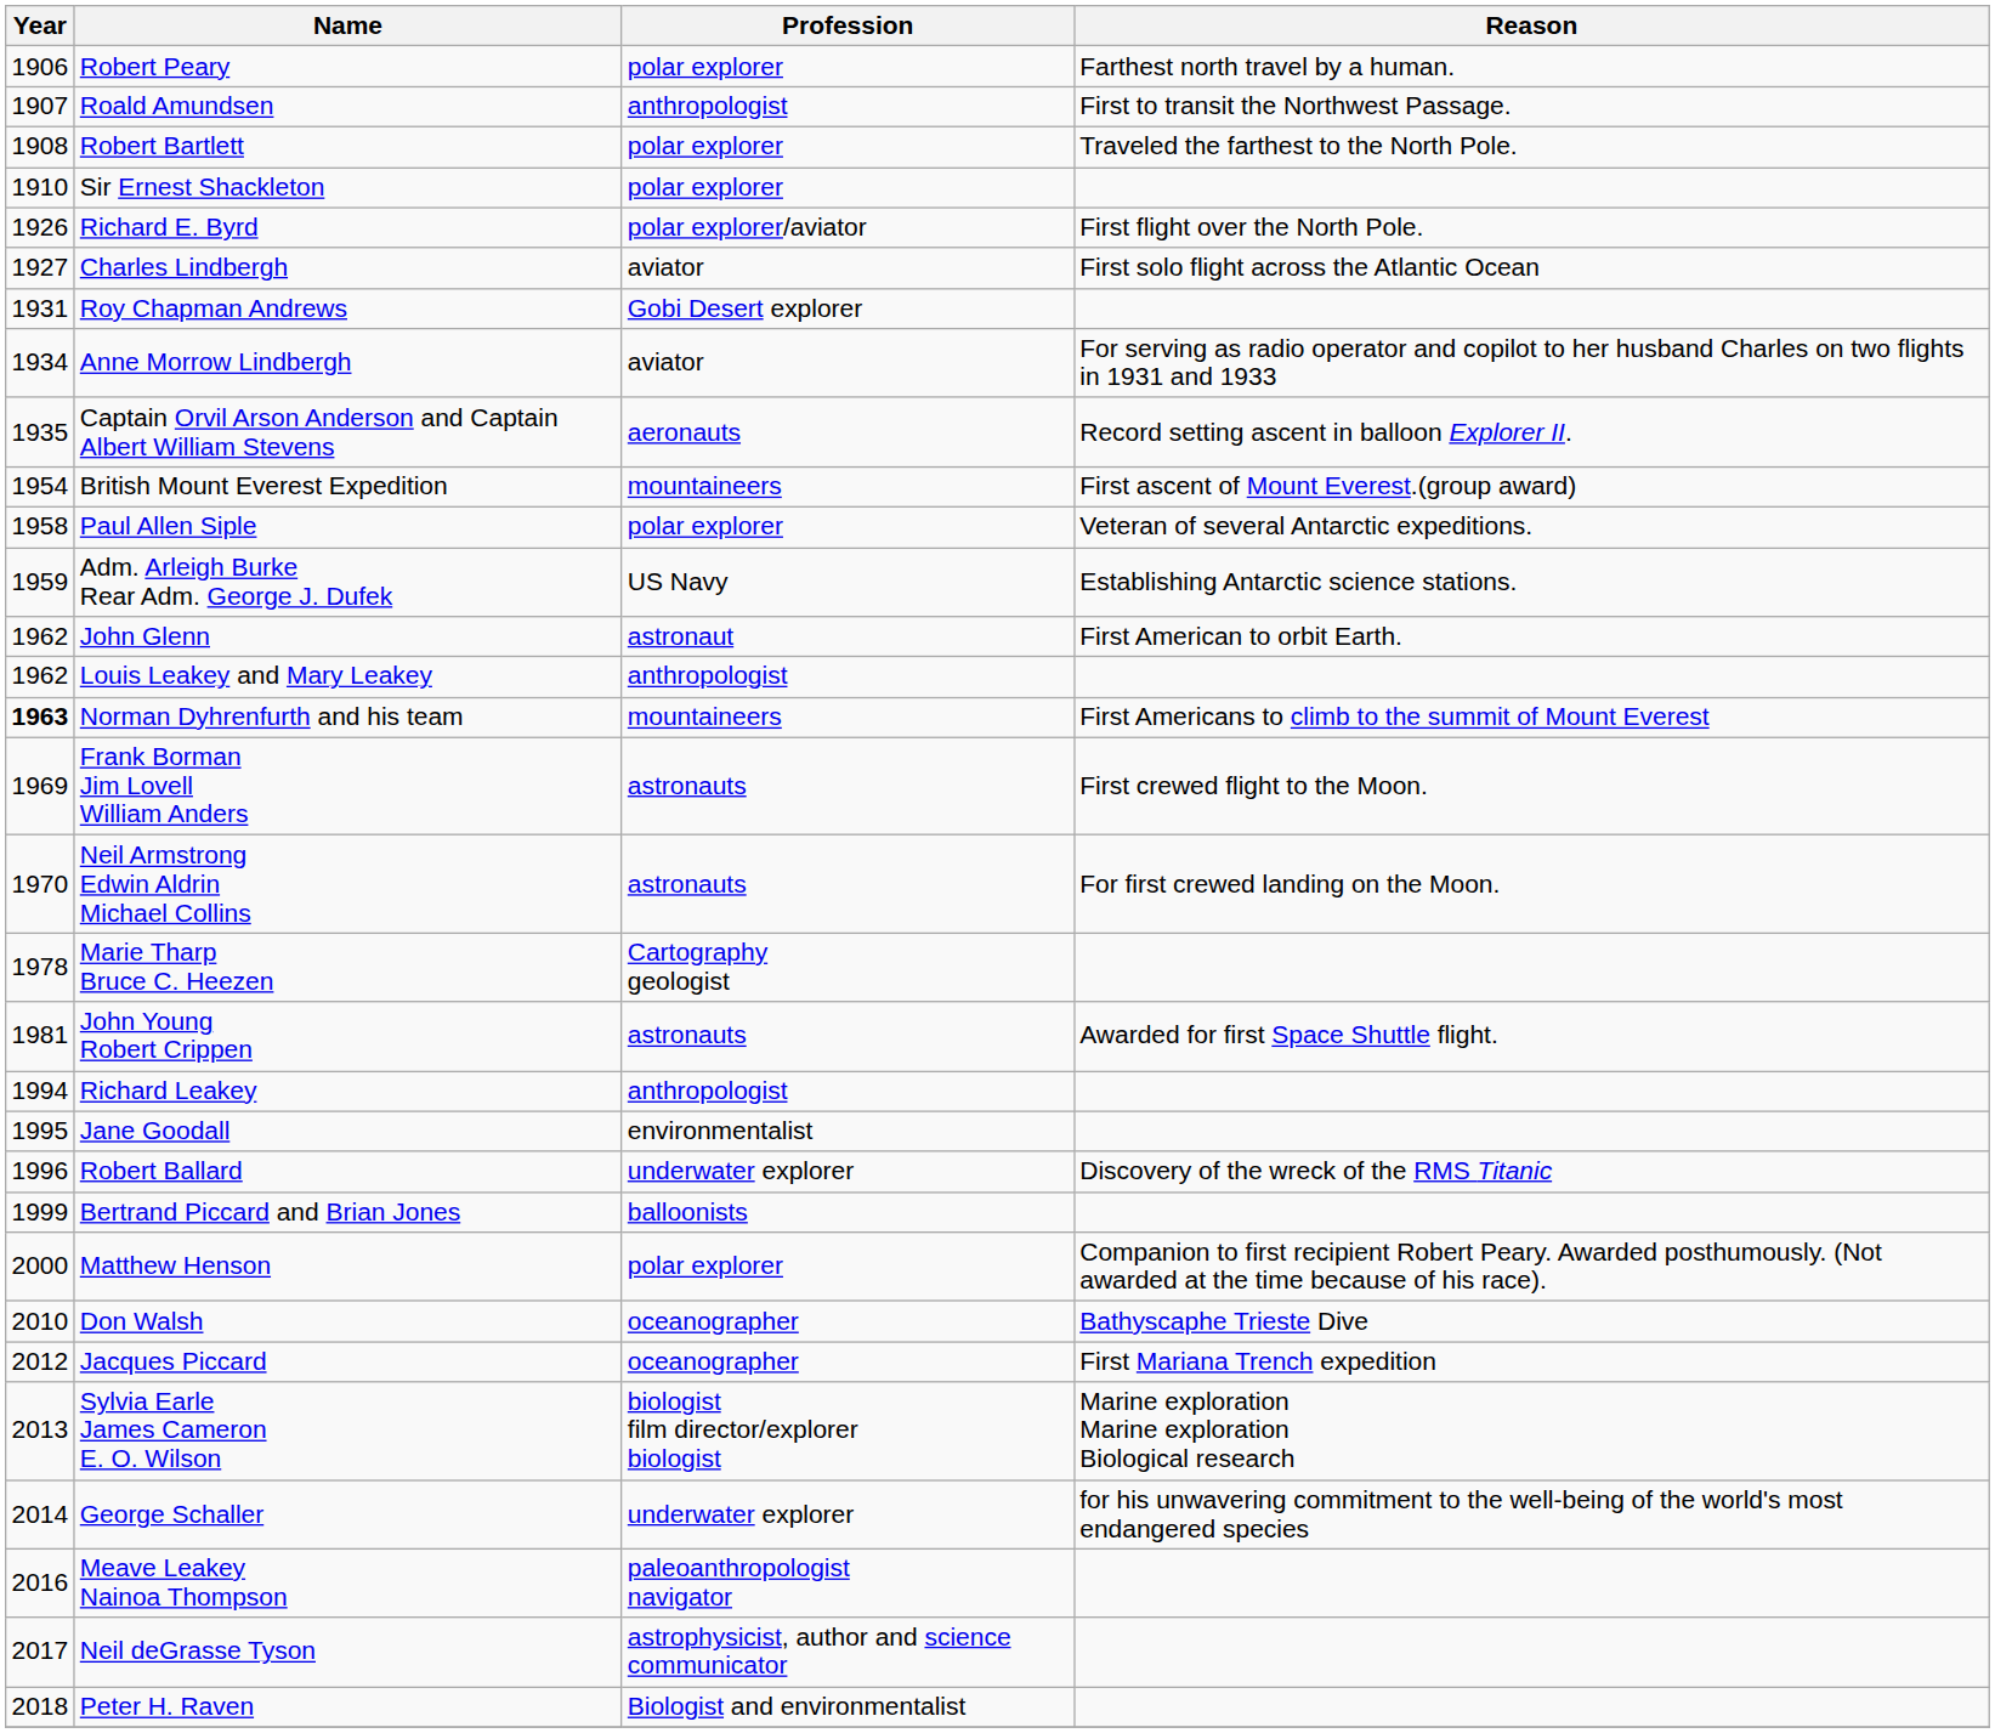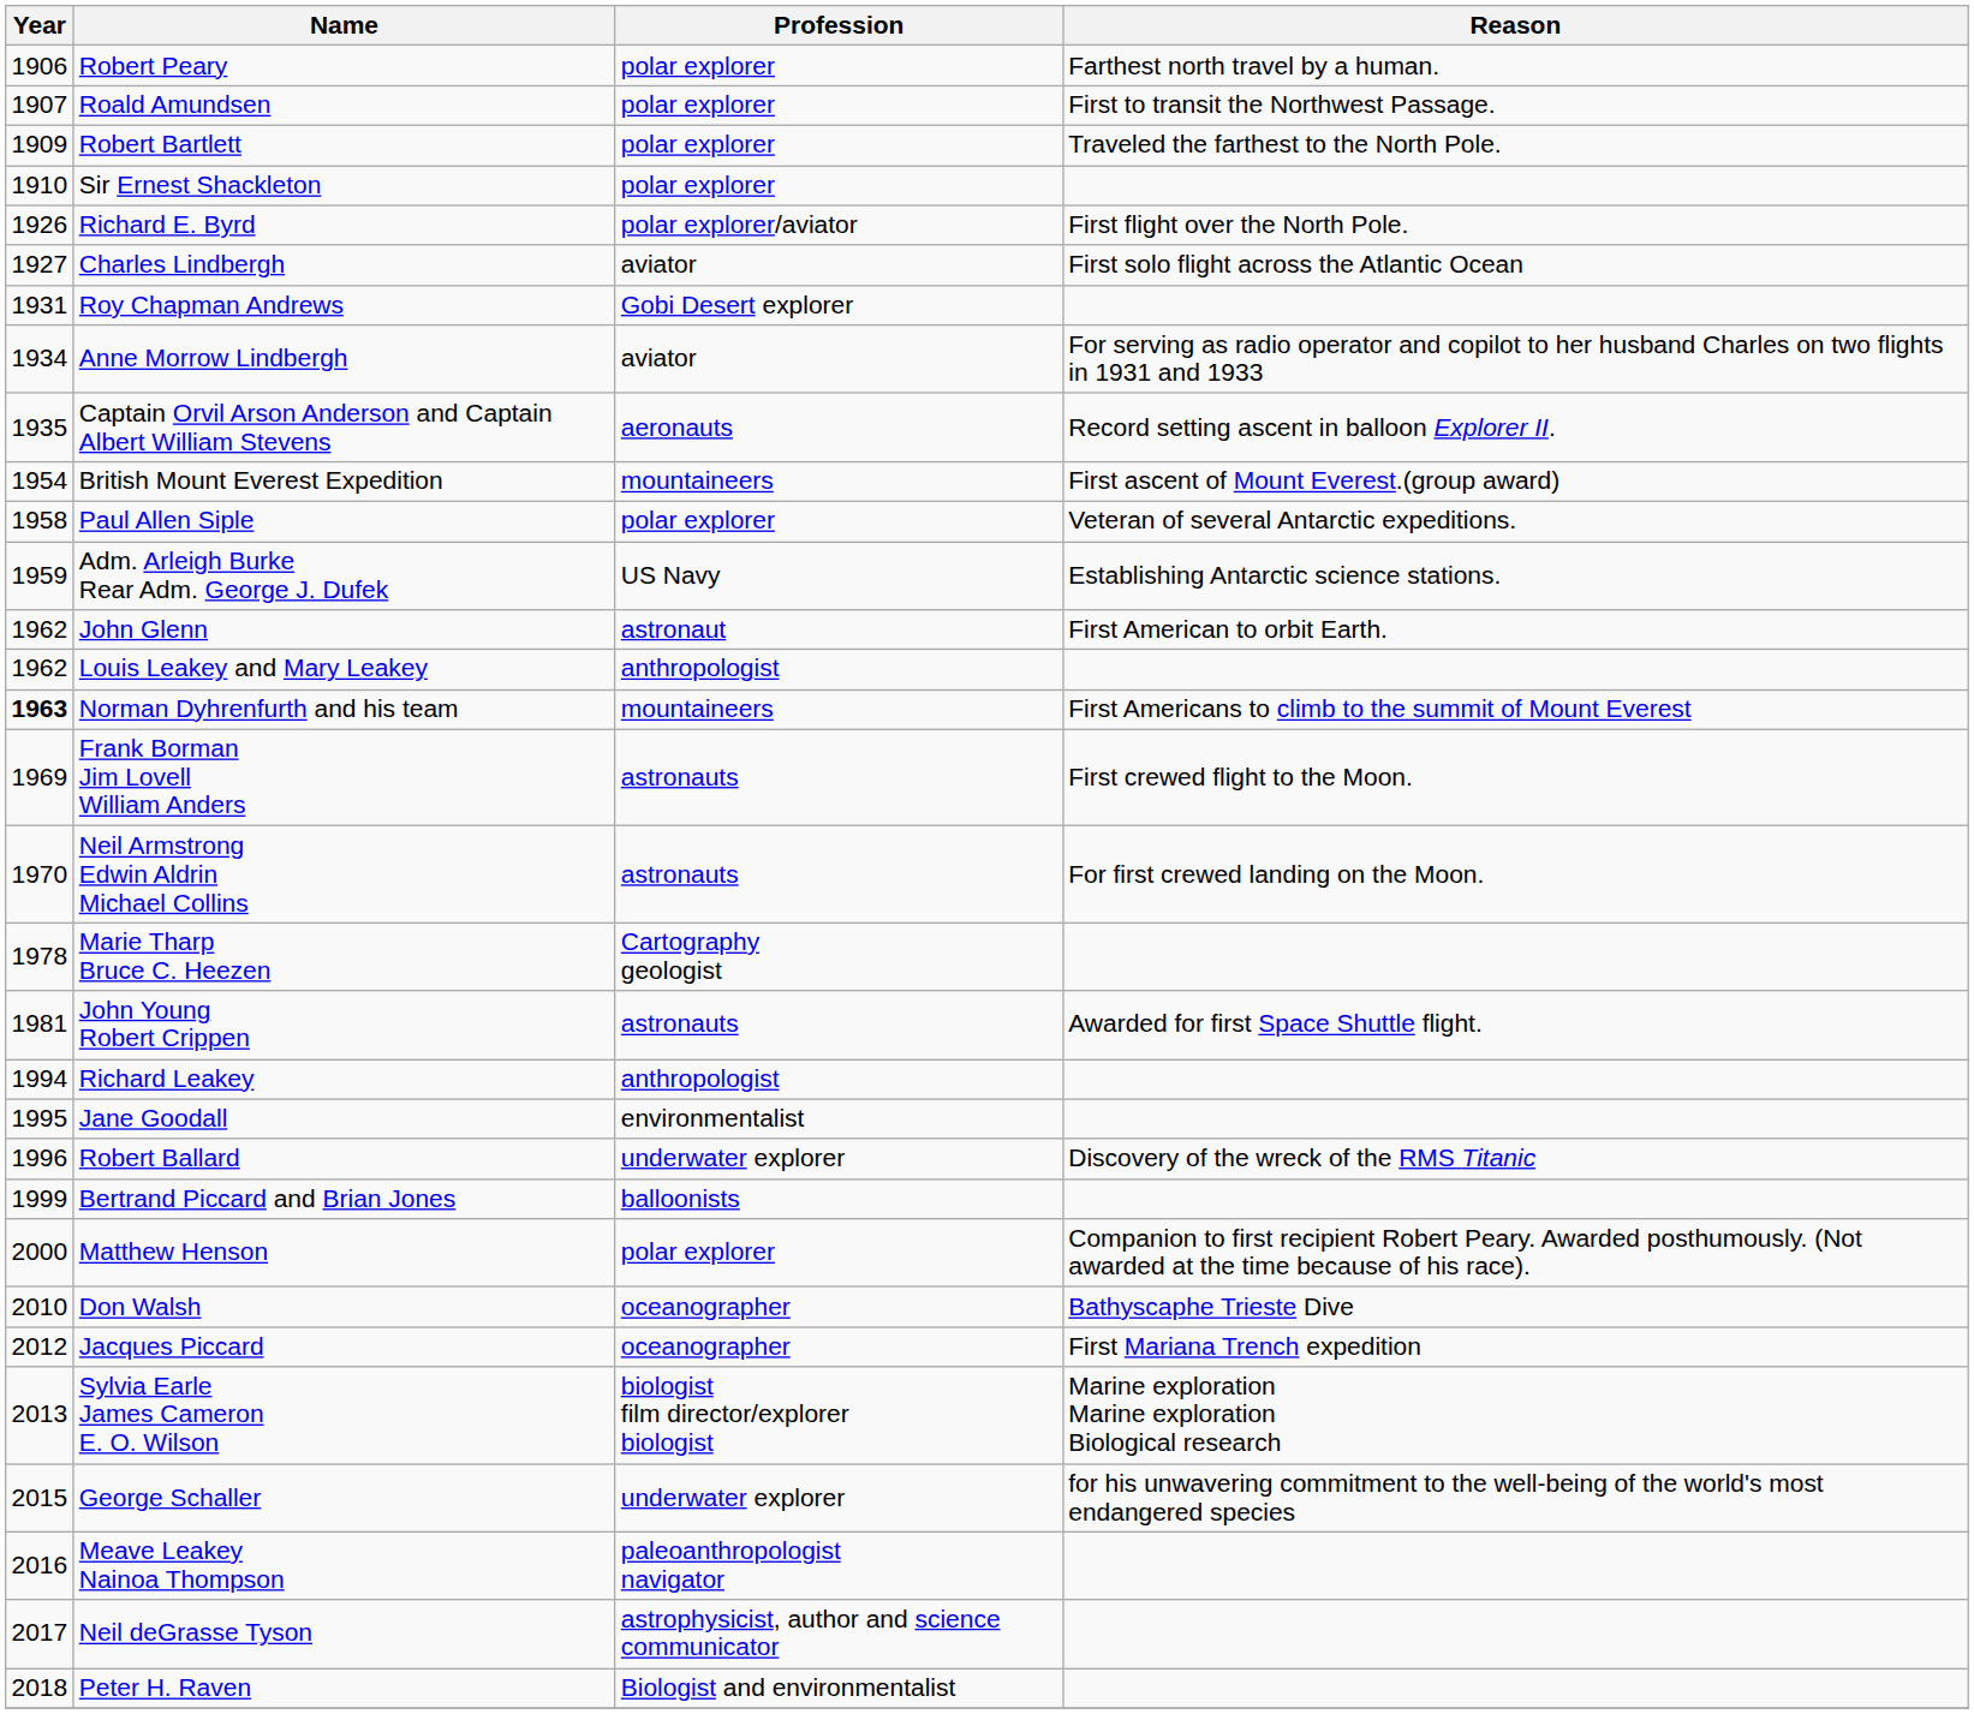 <table class="wikitable sortable">
 <tr>
 <th>Year</th>
 <th>Name</th>
 <th>Profession</th>
 <th class="unsortable">Reason</th>
 </tr>
 <tr>
 <td>1906</td>
 <td><a href='#'>Robert Peary</a></td>
 <td><a href='#'>polar explorer</a></td>
 <td>Farthest north travel by a human.</td>
 </tr>
 <tr>
 <td>1907</td>
 <td><a href='#'>Roald Amundsen</a></td>
-<td><a href='#'>anthropologist</a></td>
+<td><a href='#'>polar explorer</a></td>
 <td>First to transit the Northwest Passage.</td>
 </tr>
 <tr>
-<td>1908</td>
+<td>1909</td>
 <td><a href='#'>Robert Bartlett</a></td>
 <td><a href='#'>polar explorer</a></td>
 <td Reason>Traveled the farthest to the North Pole.</td>
 </tr>
 <tr>
 <td>1910</td>
 <td>Sir <a href='#'>Ernest Shackleton</a></td>
 <td><a href='#'>polar explorer</a></td>
 <td> </td>
 </tr>
 <tr>
 <td>1926</td>
 <td><a href='#'>Richard E. Byrd</a></td>
 <td><a href='#'>polar explorer</a>/aviator</td>
 <td>First flight over the North Pole.</td>
 </tr>
 <tr>
 <td>1927</td>
 <td><a href='#'>Charles Lindbergh</a></td>
 <td>aviator</td>
 <td>First solo flight across the Atlantic Ocean</td>
 </tr>
 <tr>
 <td>1931</td>
 <td><a href='#'>Roy Chapman Andrews</a></td>
 <td><a href='#'>Gobi Desert</a> explorer</td>
 <td> </td>
 </tr>
 <tr>
 <td>1934</td>
 <td><a href='#'>Anne Morrow Lindbergh</a></td>
 <td>aviator</td>
 <td>For serving as radio operator and copilot to her husband Charles on two flights in 1931 and 1933</td>
 </tr>
 <tr>
 <td>1935</td>
 <td>Captain <a href='#'>Orvil Arson Anderson</a> and Captain <a href='#'>Albert William Stevens</a></td>
 <td><a href='#'>aeronauts</a></td>
 <td>Record setting ascent in balloon <em><a href='#'>Explorer II</a></em>.</td>
 </tr>
 <tr>
 <td>1954</td>
 <td>British Mount Everest Expedition</td>
 <td><a href='#'>mountaineers</a></td>
 <td>First ascent of <a href='#'>Mount Everest</a>.(group award)</td>
 </tr>
 <tr>
 <td>1958</td>
 <td><a href='#'>Paul Allen Siple</a></td>
 <td><a href='#'>polar explorer</a></td>
 <td>Veteran of several Antarctic expeditions.</td>
 </tr>
 <tr>
 <td>1959</td>
 <td>Adm. <a href='#'>Arleigh Burke</a><br> Rear Adm. <a href='#'>George J. Dufek</a></td>
 <td>US Navy</td>
 <td>Establishing Antarctic science stations.</td>
 </tr>
 <tr>
 <td>1962</td>
 <td><a href='#'>John Glenn</a></td>
 <td><a href='#'>astronaut</a></td>
 <td>First American to orbit Earth.</td>
 </tr>
 <tr>
 <td>1962</td>
 <td><a href='#'>Louis Leakey</a> and <a href='#'>Mary Leakey</a></td>
 <td><a href='#'>anthropologist</a></td>
 <td> </td>
 </tr>
 <tr>
 <td><strong>1963</strong></td>
 <td><a href='#'>Norman Dyhrenfurth</a> and his team</td>
 <td><a href='#'>mountaineers</a></td>
 <td>First Americans to <a href='#'>climb to the summit of Mount Everest</a></td>
 </tr>
 <tr>
 <td>1969</td>
 <td><a href='#'>Frank Borman</a><br><a href='#'>Jim Lovell</a><br><a href='#'>William Anders</a></td>
 <td><a href='#'>astronauts</a></td>
 <td>First crewed flight to the Moon.</td>
 </tr>
 <tr>
 <td>1970</td>
 <td><a href='#'>Neil Armstrong</a><br><a href='#'>Edwin Aldrin</a><br><a href='#'>Michael Collins</a></td>
 <td><a href='#'>astronauts</a></td>
 <td>For first crewed landing on the Moon.</td>
 </tr>
 <tr>
 <td>1978</td>
 <td><a href='#'>Marie Tharp</a> <br> <a href='#'>Bruce C. Heezen</a></td>
 <td><a href='#'>Cartography</a> <br> geologist</td>
 <td></td>
 </tr>
 <tr>
 <td>1981</td>
 <td><a href='#'>John Young</a><br><a href='#'>Robert Crippen</a></td>
 <td><a href='#'>astronauts</a></td>
 <td>Awarded for first <a href='#'>Space Shuttle</a> flight.</td>
 </tr>
 <tr>
 <td>1994</td>
 <td><a href='#'>Richard Leakey</a></td>
 <td><a href='#'>anthropologist</a></td>
 <td> </td>
 </tr>
 <tr>
 <td>1995</td>
 <td><a href='#'>Jane Goodall</a></td>
 <td>environmentalist</td>
 <td></td>
 </tr>
 <tr>
 <td>1996</td>
 <td><a href='#'>Robert Ballard</a></td>
 <td><a href='#'>underwater</a> explorer</td>
 <td>Discovery of the wreck of the <a href='#'>RMS <em>Titanic</em></a></td>
 </tr>
 <tr>
 <td>1999</td>
 <td><a href='#'>Bertrand Piccard</a> and <a href='#'>Brian Jones</a></td>
 <td><a href='#'>balloonists</a></td>
 <td> </td>
 </tr>
 <tr>
 <td>2000</td>
 <td><a href='#'>Matthew Henson</a></td>
 <td><a href='#'>polar explorer</a></td>
 <td>Companion to first recipient Robert Peary. Awarded posthumously. (Not awarded at the time because of his race).</td>
 </tr>
 <tr>
 <td>2010</td>
 <td><a href='#'>Don Walsh</a></td>
 <td><a href='#'>oceanographer</a></td>
 <td><a href='#'>Bathyscaphe Trieste</a> Dive</td>
 </tr>
 <tr>
 <td>2012</td>
 <td><a href='#'>Jacques Piccard</a></td>
 <td><a href='#'>oceanographer</a></td>
 <td>First <a href='#'>Mariana Trench</a> expedition</td>
 </tr>
 <tr>
 <td>2013</td>
 <td><a href='#'>Sylvia Earle</a> <br> <a href='#'>James Cameron</a> <br> <a href='#'>E. O. Wilson</a></td>
 <td><a href='#'>biologist</a> <br>film director/explorer <br> <a href='#'>biologist</a></td>
 <td>Marine exploration <br> Marine exploration <br> Biological research</td>
 </tr>
 <tr>
-<td>2014</td>
+<td>2015</td>
 <td><a href='#'>George Schaller</a></td>
 <td><a href='#'>underwater</a> explorer</td>
 <td>for his unwavering commitment to the well-being of the world's most endangered species</td>
 </tr>
 <tr>
 <td>2016</td>
 <td><a href='#'>Meave Leakey</a> <br> <a href='#'>Nainoa Thompson</a></td>
 <td><a href='#'>paleoanthropologist</a> <br> <a href='#'>navigator</a></td>
 <td></td>
 </tr>
 <tr>
 <td>2017</td>
 <td><a href='#'>Neil deGrasse Tyson</a></td>
 <td><a href='#'>astrophysicist</a>, author and <a href='#'>science communicator</a></td>
 <td></td>
 </tr>
 <tr>
 <td>2018</td>
 <td><a href='#'>Peter H. Raven</a></td>
 <td><a href='#'>Biologist</a> and environmentalist</td>
 <td></td>
 </tr>
 <tr>
 </tr>
 </table>
